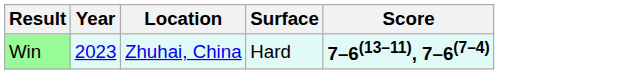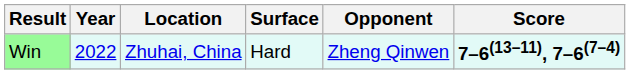 <table class="wikitable">
 <tr>
 <th>Result</th>
 <th>Year</th>
 <th>Location</th>
 <th>Surface</th>
+<th>Opponent</th>
 <th>Score</th>
 </tr>
 <tr style=background:#e2faf7>
 <td style=background:#98fb98>Win</td>
-<td><a href='#'>2023</a></td>
+<td><a href='#'>2022</a></td>
 <td><a href='#'>Zhuhai, China</a></td>
 <td>Hard</td>
+<td> <a href='#'>Zheng Qinwen</a></td>
 <td><strong>7–6<sup>(13–11)</sup>, 7–6<sup>(7–4)</sup></strong></td>
 </tr>
 </table>
